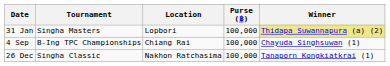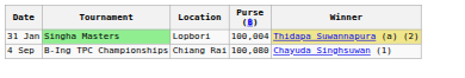 <table class="wikitable" style="font-size:95%">
 <tr>
 <th>Date</th>
 <th>Tournament</th>
 <th>Location</th>
 <th>Purse<br>(<a href='#'>฿</a>)</th>
 <th>Winner</th>
 </tr>
 <tr>
 <td>31 Jan</td>
-<td>Singha Masters</td>
+<td style="background: lightgreen;">Singha Masters</td>
 <td>Lopbori</td>
-<td align="right">100,000</td>
+<td align="right">100,004</td>
 <td style="background: khaki;"> <a href='#'>Thidapa Suwannapura</a> (a) (2)</td>
 </tr>
 <tr>
 <td>4 Sep</td>
 <td>B-Ing TPC Championships</td>
 <td>Chiang Rai</td>
-<td align="right">100,000</td>
+<td align="right">100,080</td>
 <td> <a href='#'>Chayuda Singhsuwan</a> (1)</td>
 </tr>
-<tr>
-<td>26 Dec</td>
-<td>Singha Classic</td>
-<td>Nakhon Ratchasima</td>
-<td align="right">100,000</td>
-<td> <a href='#'>Tanaporn Kongkiatkrai</a> (1)</td>
-</tr>
 </table>
